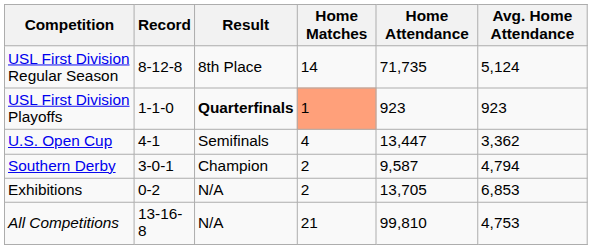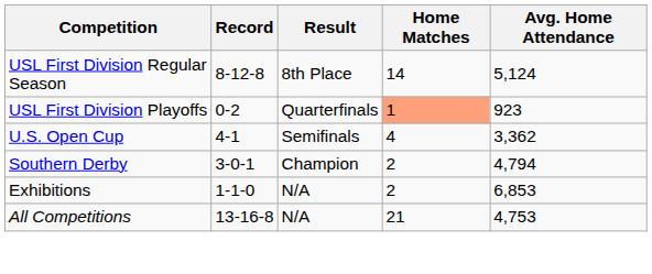 <table class="wikitable">
 <tr>
 <th>Competition</th>
 <th>Record</th>
 <th>Result</th>
 <th>Home Matches</th>
-<th>Home Attendance</th>
 <th>Avg. Home Attendance</th>
 </tr>
 <tr>
 <td><a href='#'>USL First Division</a> Regular Season</td>
 <td>8-12-8</td>
 <td>8th Place</td>
 <td>14</td>
-<td>71,735</td>
 <td>5,124</td>
 </tr>
 <tr>
 <td><a href='#'>USL First Division</a> Playoffs</td>
-<td>1-1-0</td>
-<td><strong>Quarterfinals</strong></td>
+<td>0-2</td>
+<td>Quarterfinals</td>
 <td style="background: lightsalmon;">1</td>
-<td>923</td>
 <td>923</td>
 </tr>
 <tr>
 <td><a href='#'>U.S. Open Cup</a></td>
 <td>4-1</td>
 <td>Semifinals</td>
 <td>4</td>
-<td>13,447</td>
 <td>3,362</td>
 </tr>
 <tr>
 <td><a href='#'>Southern Derby</a></td>
 <td>3-0-1</td>
 <td>Champion</td>
 <td>2</td>
-<td>9,587</td>
 <td>4,794</td>
 </tr>
 <tr>
 <td>Exhibitions</td>
-<td>0-2</td>
+<td>1-1-0</td>
 <td>N/A</td>
 <td>2</td>
-<td>13,705</td>
 <td>6,853</td>
 </tr>
 <tr>
 <td><em>All Competitions</em></td>
 <td>13-16-8</td>
 <td>N/A</td>
 <td>21</td>
-<td>99,810</td>
 <td>4,753</td>
 </tr>
 </table>
